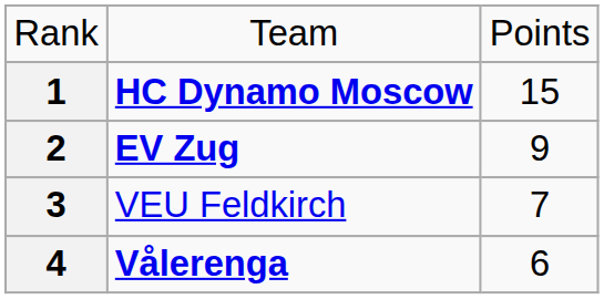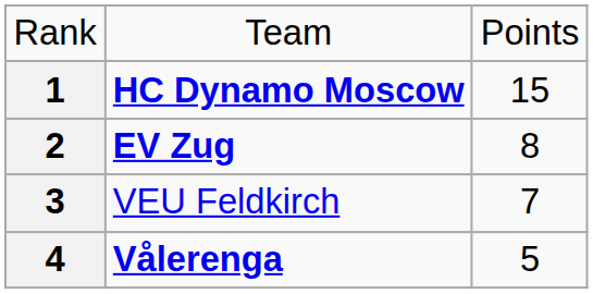 <table class="wikitable" style="text-align: center;">
 <tr>
 <td>Rank</td>
 <td>Team</td>
 <td>Points</td>
 </tr>
 <tr>
 <th>1</th>
 <td style="text-align: left;"> <strong><a href='#'>HC Dynamo Moscow</a></strong></td>
 <td>15</td>
 </tr>
 <tr>
 <th>2</th>
 <td style="text-align: left;"> <strong><a href='#'>EV Zug</a></strong></td>
-<td>9</td>
+<td>8</td>
 </tr>
 <tr>
 <th>3</th>
 <td style="text-align: left;"> <a href='#'>VEU Feldkirch</a></td>
 <td>7</td>
 </tr>
 <tr>
 <th>4</th>
 <td style="text-align: left;"><strong> <a href='#'>Vålerenga</a></strong></td>
-<td>6</td>
+<td>5</td>
 </tr>
 </table>
